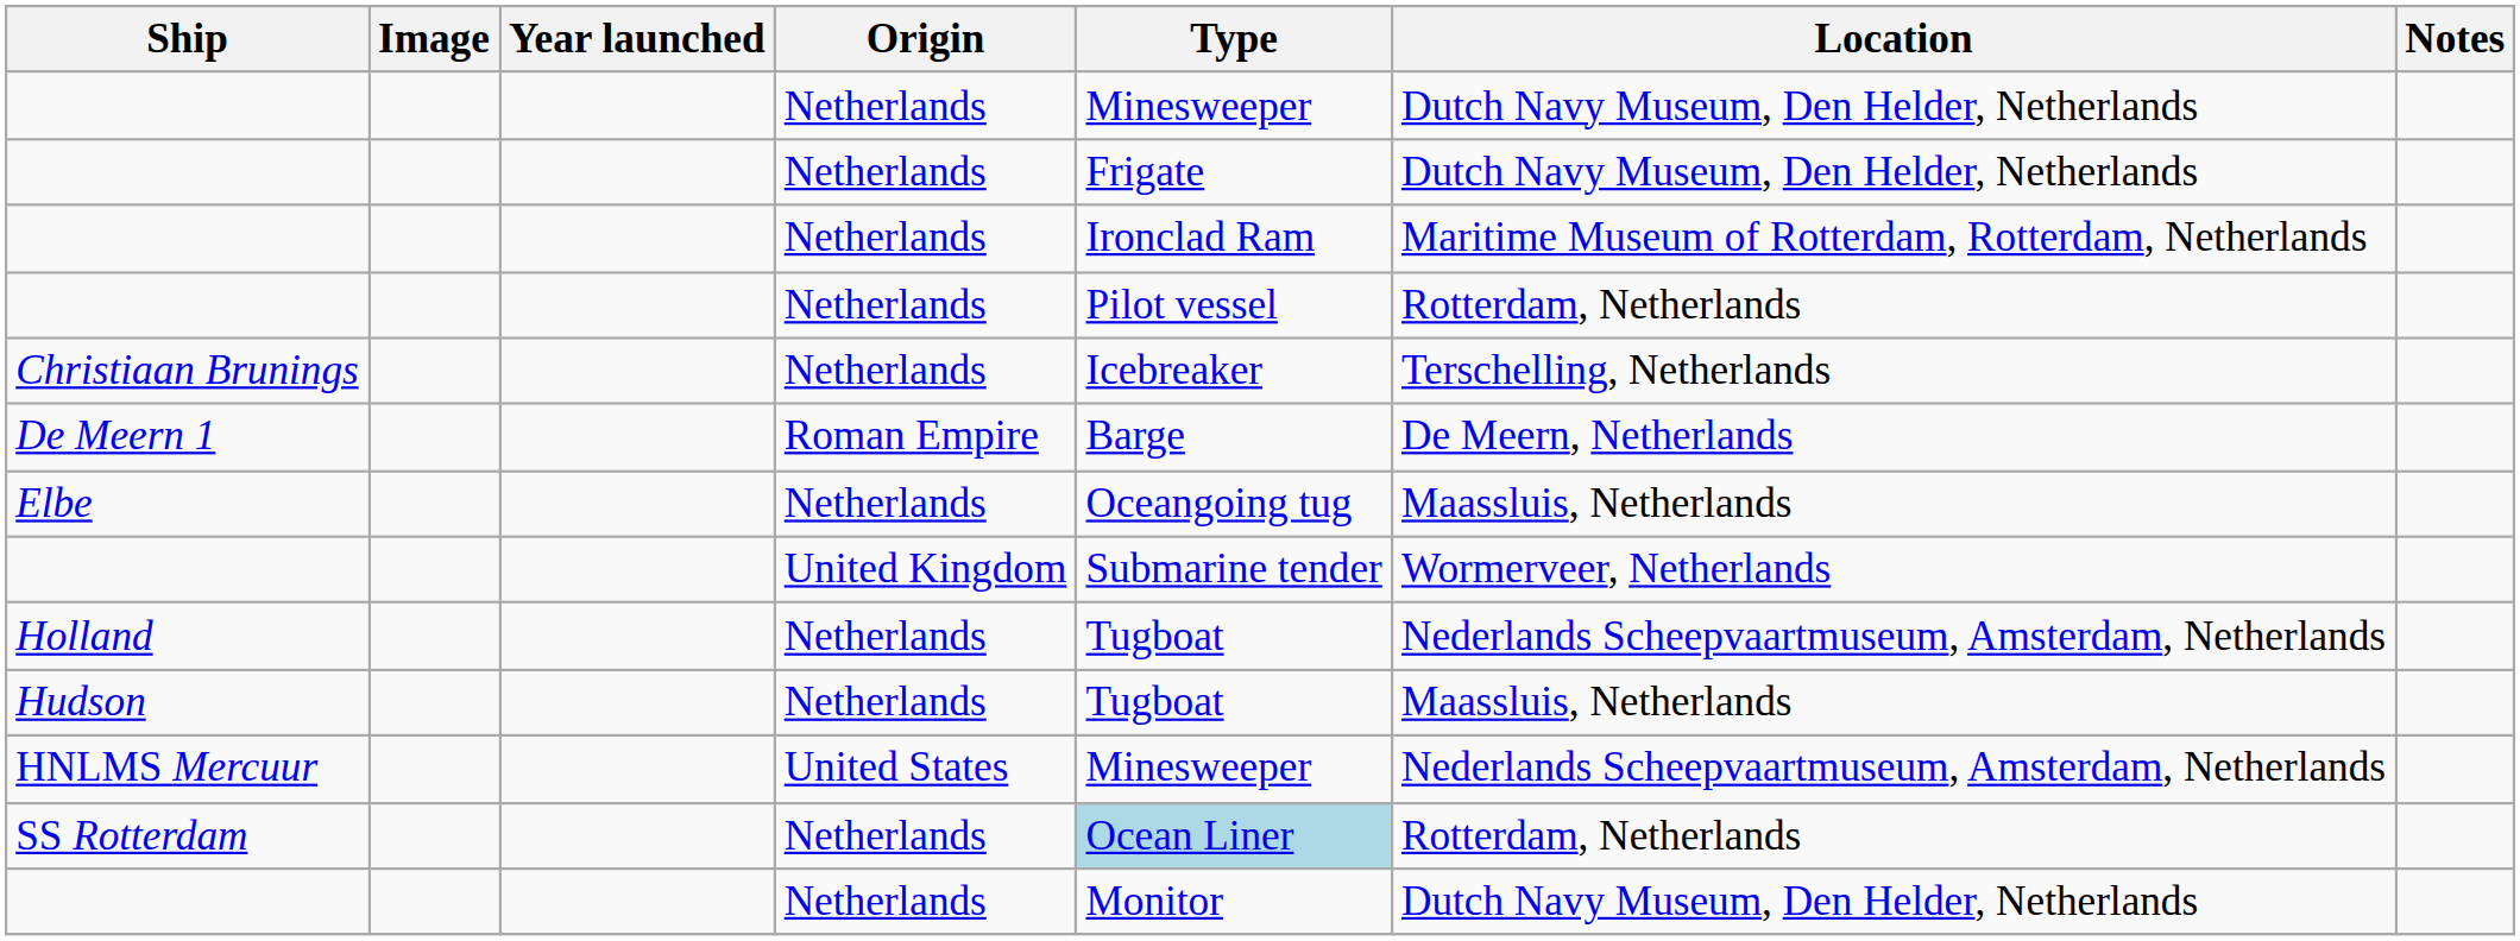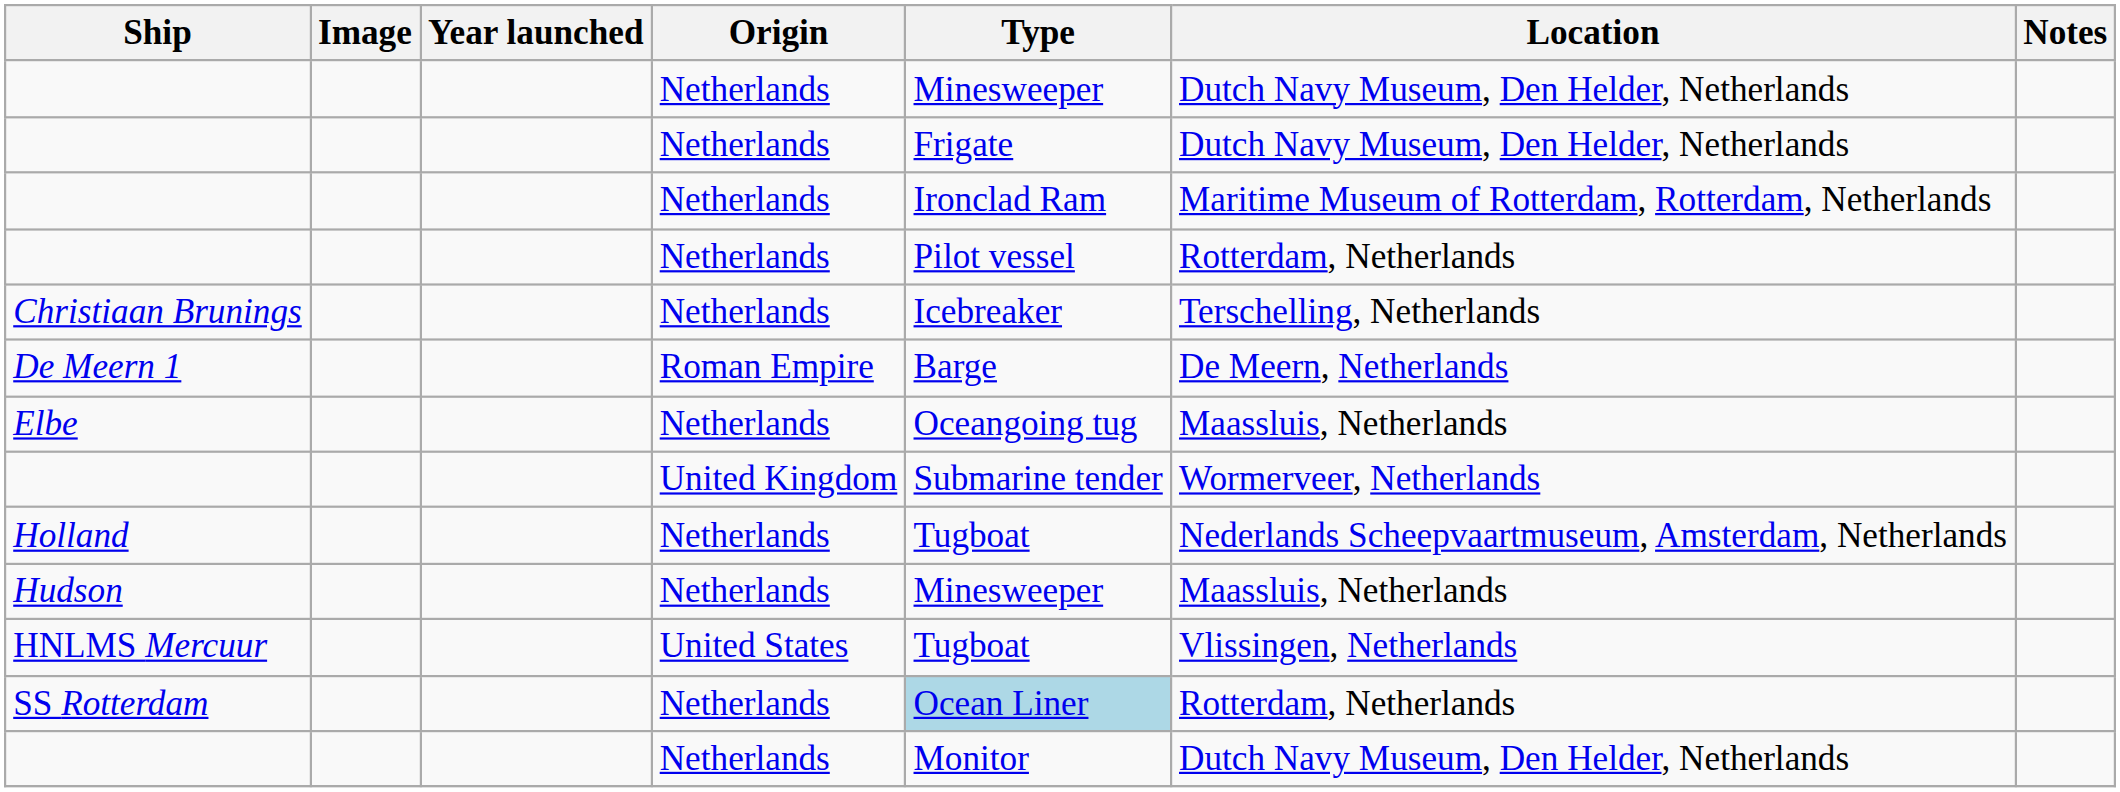 <table class="wikitable sortable">
 <tr>
 <th>Ship</th>
 <th>Image</th>
 <th>Year launched</th>
 <th>Origin</th>
 <th>Type</th>
 <th>Location</th>
 <th>Notes</th>
 </tr>
 <tr>
 <td data-sort-value=Abraham Crijnssen></td>
 <td></td>
 <td></td>
 <td> <a href='#'>Netherlands</a></td>
 <td><a href='#'>Minesweeper</a></td>
 <td><a href='#'>Dutch Navy Museum</a>, <a href='#'>Den Helder</a>, Netherlands<br></td>
 </tr>
 <tr>
 <td data-sort-value=Bonaire></td>
 <td></td>
 <td></td>
 <td> <a href='#'>Netherlands</a></td>
 <td><a href='#'>Frigate</a></td>
 <td><a href='#'>Dutch Navy Museum</a>, <a href='#'>Den Helder</a>, Netherlands<br><small></small></td>
 <td></td>
 </tr>
 <tr>
 <td data-sort-value=Buffel></td>
 <td></td>
 <td></td>
 <td> <a href='#'>Netherlands</a></td>
 <td><a href='#'>Ironclad Ram</a></td>
 <td><a href='#'>Maritime Museum of Rotterdam</a>, <a href='#'>Rotterdam</a>, Netherlands<br></td>
 <td></td>
 </tr>
 <tr>
 <td data-sort-value=Castor></td>
 <td></td>
 <td></td>
 <td> <a href='#'>Netherlands</a></td>
 <td><a href='#'>Pilot vessel</a></td>
 <td><a href='#'>Rotterdam</a>, Netherlands</td>
 <td></td>
 </tr>
 <tr>
 <td data-sort-value=Christiaan Brunings><a href='#'><em>Christiaan Brunings</em></a></td>
 <td></td>
 <td></td>
 <td> <a href='#'>Netherlands</a></td>
 <td><a href='#'>Icebreaker</a></td>
 <td><a href='#'>Terschelling</a>, Netherlands</td>
 <td></td>
 </tr>
 <tr>
 <td data-sort-value=De Meern 1><em><a href='#'>De Meern 1</a></em></td>
 <td></td>
 <td></td>
 <td><a href='#'>Roman Empire</a></td>
 <td><a href='#'>Barge</a></td>
 <td><a href='#'>De Meern</a>, <a href='#'>Netherlands</a></td>
 <td></td>
 </tr>
 <tr>
 <td data-sort-value=Elbe><a href='#'><em>Elbe</em></a></td>
 <td></td>
 <td></td>
 <td> <a href='#'>Netherlands</a></td>
 <td><a href='#'>Oceangoing tug</a></td>
 <td><a href='#'>Maassluis</a>, Netherlands<br><small></small></td>
 <td></td>
 </tr>
 <tr>
 <td data-sort-value=Elfin></td>
 <td></td>
 <td></td>
 <td> <a href='#'>United Kingdom</a></td>
 <td><a href='#'>Submarine tender</a></td>
 <td><a href='#'>Wormerveer</a>, <a href='#'>Netherlands</a><br><small></small></td>
 <td></td>
 </tr>
 <tr>
 <td data-sort-value=Holland><a href='#'><em>Holland</em></a></td>
 <td></td>
 <td></td>
 <td> <a href='#'>Netherlands</a></td>
 <td><a href='#'>Tugboat</a></td>
 <td><a href='#'>Nederlands Scheepvaartmuseum</a>, <a href='#'>Amsterdam</a>, Netherlands</td>
 <td></td>
 </tr>
 <tr>
 <td data-sort-value=Hudson><a href='#'><em>Hudson</em></a></td>
 <td></td>
 <td></td>
 <td> <a href='#'>Netherlands</a></td>
-<td><a href='#'>Tugboat</a></td>
+<td><a href='#'>Minesweeper</a></td>
 <td><a href='#'>Maassluis</a>, Netherlands</td>
 <td></td>
 </tr>
 <tr>
 <td data-sort-value=Onverschrokken><a href='#'>HNLMS <em>Mercuur</em></a></td>
 <td></td>
 <td></td>
 <td> <a href='#'>United States</a></td>
-<td><a href='#'>Minesweeper</a></td>
-<td><a href='#'>Nederlands Scheepvaartmuseum</a>, <a href='#'>Amsterdam</a>, Netherlands</td>
+<td><a href='#'>Tugboat</a></td>
+<td><a href='#'>Vlissingen</a>, <a href='#'>Netherlands</a><br></td>
 <td></td>
 </tr>
 <tr>
 <td data-sort-value=Rotterdam><a href='#'>SS <em>Rotterdam</em></a></td>
 <td></td>
 <td></td>
 <td> <a href='#'>Netherlands</a></td>
 <td style="background: lightblue;"><a href='#'>Ocean Liner</a></td>
 <td><a href='#'>Rotterdam</a>, Netherlands</td>
 <td></td>
 </tr>
 <tr>
 <td data-sort-value=Schorpioen></td>
 <td></td>
 <td></td>
 <td> <a href='#'>Netherlands</a></td>
 <td><a href='#'>Monitor</a></td>
 <td><a href='#'>Dutch Navy Museum</a>, <a href='#'>Den Helder</a>, Netherlands</td>
 <td></td>
 </tr>
 <tr>
 </tr>
 </table>
